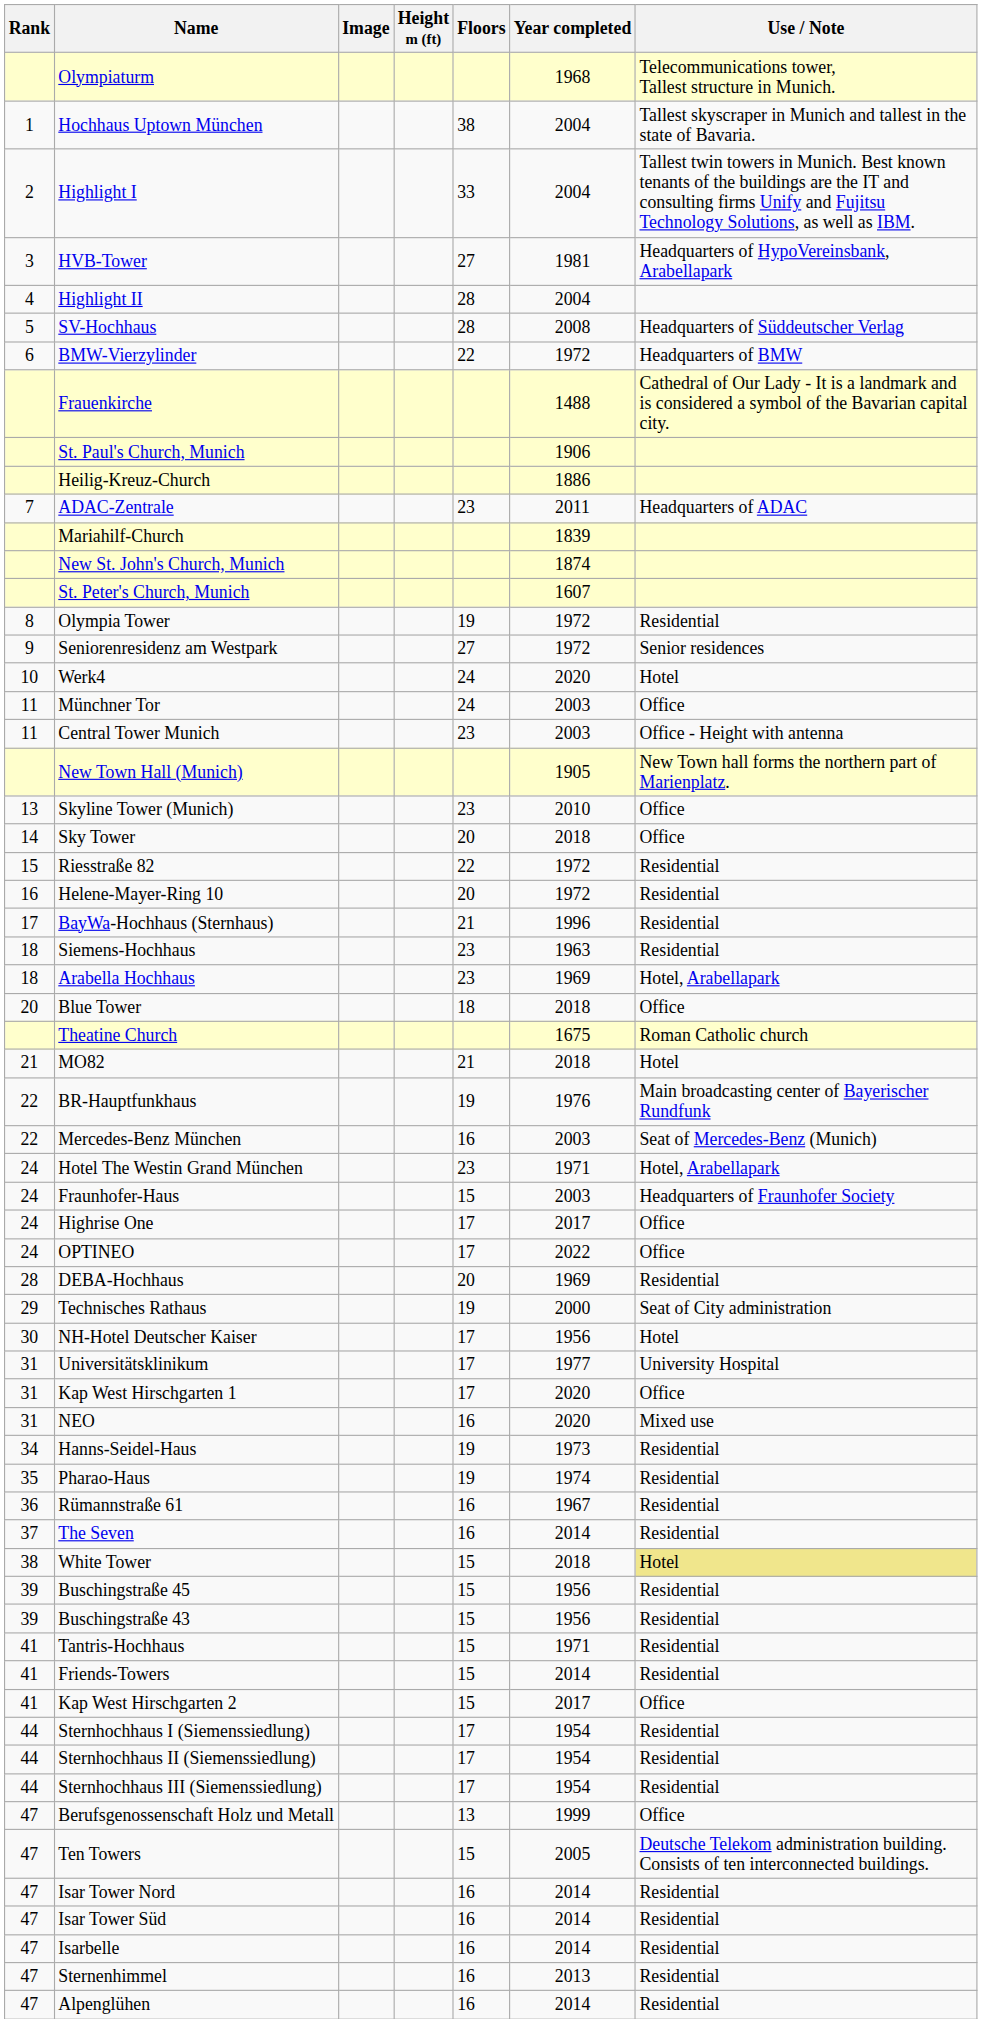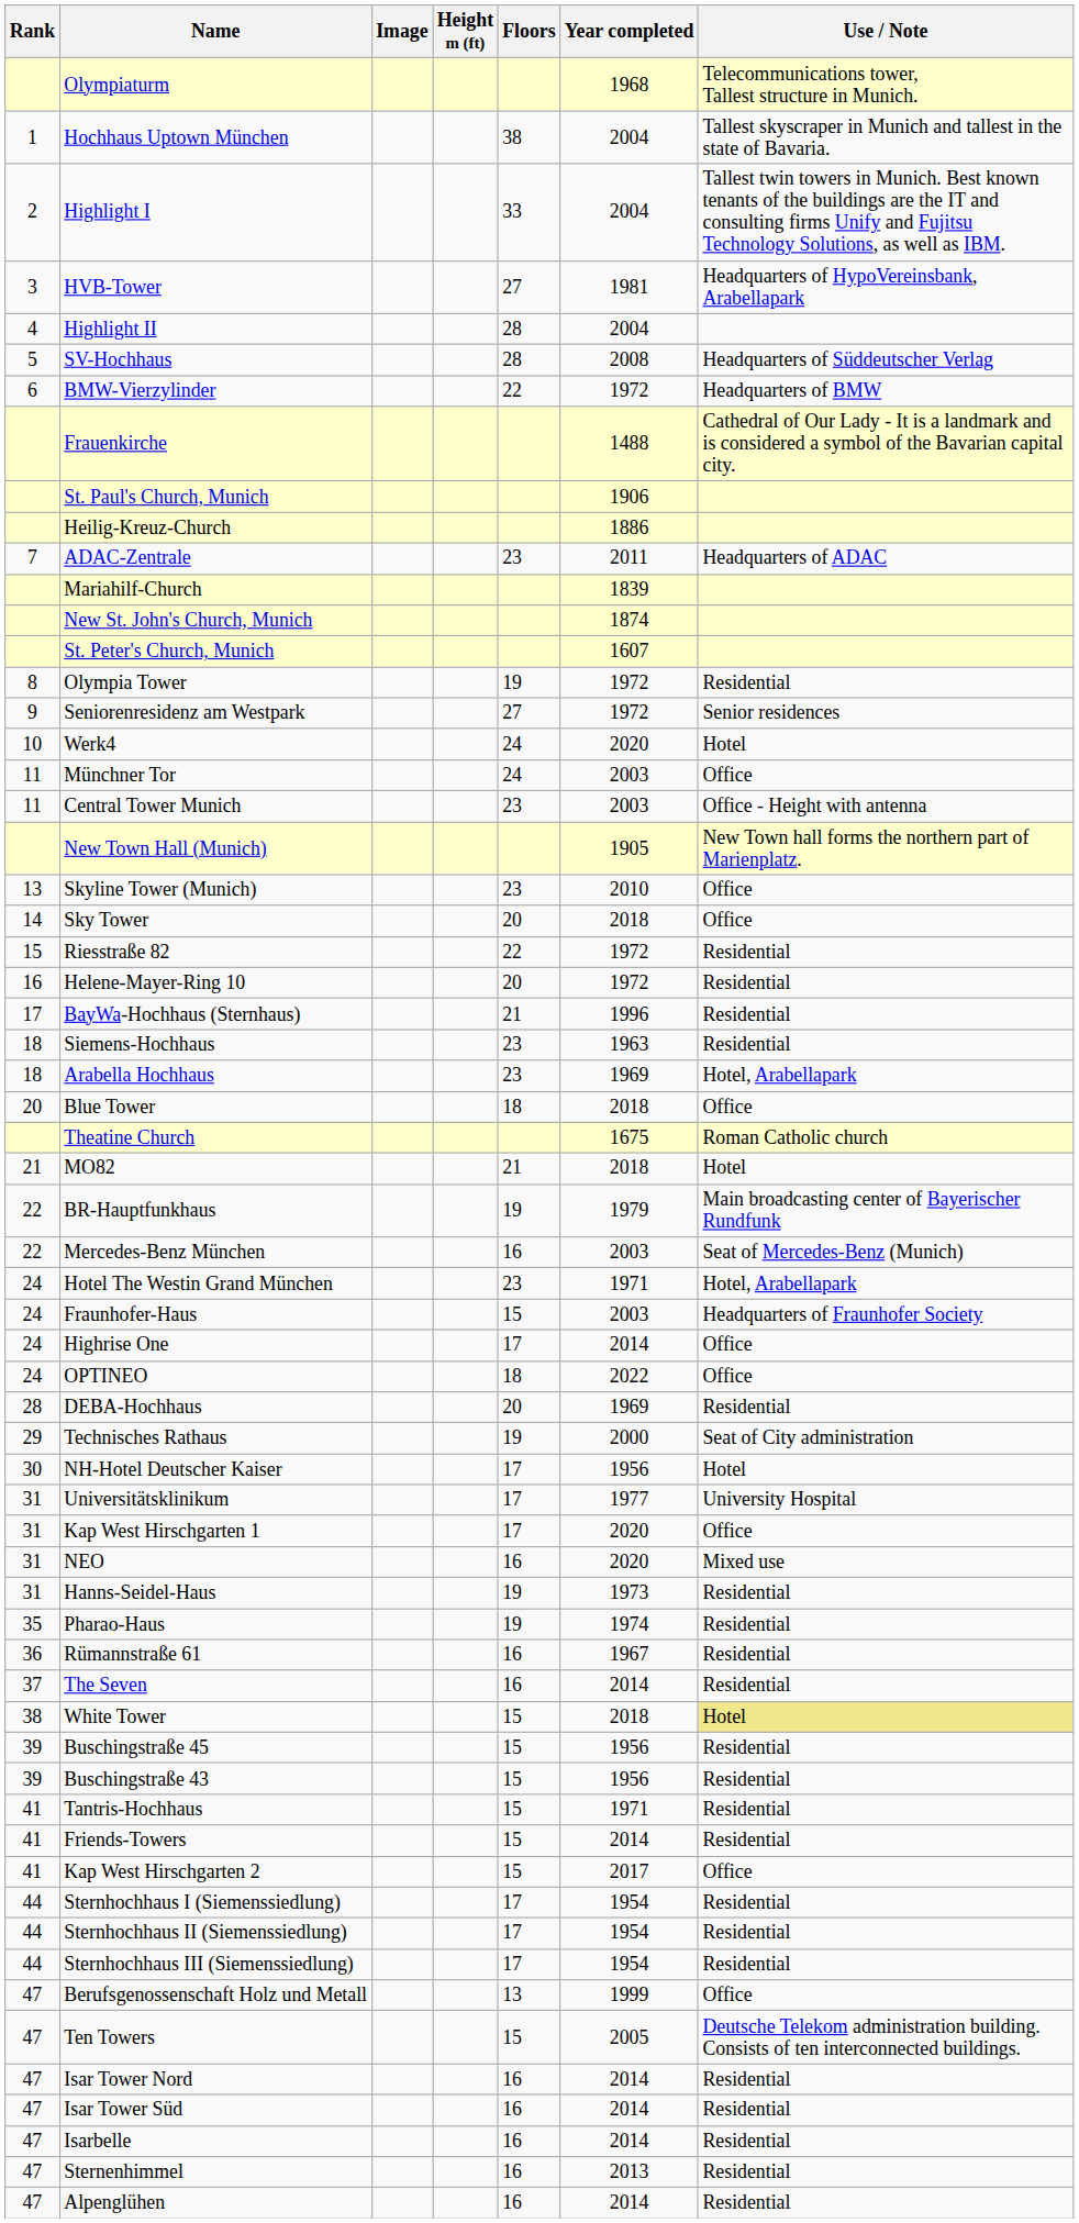 <table class="wikitable sortable">
 <tr>
 <th>Rank</th>
 <th>Name</th>
 <th class=unsortable>Image</th>
 <th>Height<br><small>m (ft)</small></th>
 <th>Floors</th>
 <th>Year completed</th>
 <th class=unsortable width=300>Use / Note</th>
 </tr>
 <tr style="background: #ffffcc">
 <td align="center"></td>
 <td><a href='#'>Olympiaturm</a></td>
 <td></td>
 <td align="center"></td>
 <td></td>
 <td align="center">1968</td>
 <td>Telecommunications tower,<br> Tallest structure in Munich.</td>
 </tr>
 <tr>
 <td align="center">1</td>
 <td><a href='#'>Hochhaus Uptown München</a></td>
 <td></td>
 <td align="center"></td>
 <td>38</td>
 <td align="center">2004</td>
 <td>Tallest skyscraper in Munich and tallest in the state of Bavaria.</td>
 </tr>
 <tr>
 <td align="center">2</td>
 <td><a href='#'>Highlight I</a></td>
 <td></td>
 <td align="center"></td>
 <td>33</td>
 <td align="center">2004</td>
 <td>Tallest twin towers in Munich. Best known tenants of the buildings are the IT and consulting firms <a href='#'>Unify</a> and <a href='#'>Fujitsu Technology Solutions</a>, as well as <a href='#'>IBM</a>.</td>
 </tr>
 <tr>
 <td align="center">3</td>
 <td><a href='#'>HVB-Tower</a></td>
 <td></td>
 <td align="center"></td>
 <td>27</td>
 <td align="center">1981</td>
 <td>Headquarters of <a href='#'>HypoVereinsbank</a>, <a href='#'>Arabellapark</a></td>
 </tr>
 <tr>
 <td align="center">4</td>
 <td><a href='#'>Highlight II</a></td>
 <td></td>
 <td align="center"></td>
 <td>28</td>
 <td align="center">2004</td>
 <td></td>
 </tr>
 <tr>
 <td align="center">5</td>
 <td><a href='#'>SV-Hochhaus</a></td>
 <td></td>
 <td align="center"></td>
 <td>28</td>
 <td align="center">2008</td>
 <td>Headquarters of <a href='#'>Süddeutscher Verlag</a></td>
 </tr>
 <tr>
 <td align="center">6</td>
 <td><a href='#'>BMW-Vierzylinder</a></td>
 <td></td>
 <td align="center"></td>
 <td>22</td>
 <td align="center">1972</td>
 <td>Headquarters of <a href='#'>BMW</a></td>
 </tr>
 <tr style="background: #ffffcc">
 <td align="center"></td>
 <td><a href='#'>Frauenkirche</a></td>
 <td></td>
 <td align="center"></td>
 <td></td>
 <td align="center">1488</td>
 <td>Cathedral of Our Lady - It is a landmark and is considered a symbol of the Bavarian capital city.</td>
 </tr>
 <tr style="background: #ffffcc">
 <td align="center"></td>
 <td><a href='#'>St. Paul's Church, Munich</a></td>
 <td></td>
 <td align="center"></td>
 <td></td>
 <td align="center">1906</td>
 <td></td>
 </tr>
 <tr style="background: #ffffcc">
 <td align="center"></td>
 <td>Heilig-Kreuz-Church</td>
 <td></td>
 <td align="center"></td>
 <td></td>
 <td align="center">1886</td>
 <td></td>
 </tr>
 <tr>
 <td align="center">7</td>
 <td><a href='#'>ADAC-Zentrale</a></td>
 <td></td>
 <td align="center"></td>
 <td>23</td>
 <td align="center">2011</td>
 <td>Headquarters of <a href='#'>ADAC</a></td>
 </tr>
 <tr style="background: #ffffcc">
 <td align="center"></td>
 <td>Mariahilf-Church</td>
 <td></td>
 <td align="center"></td>
 <td></td>
 <td align="center">1839</td>
 <td></td>
 </tr>
 <tr style="background: #ffffcc">
 <td align="center"></td>
 <td><a href='#'>New St. John's Church, Munich</a></td>
 <td></td>
 <td align="center"></td>
 <td></td>
 <td align="center">1874</td>
 <td></td>
 </tr>
 <tr style="background: #ffffcc">
 <td align="center"></td>
 <td><a href='#'>St. Peter's Church, Munich</a></td>
 <td></td>
 <td align="center"></td>
 <td></td>
 <td align="center">1607</td>
 <td></td>
 </tr>
 <tr>
 <td align="center">8</td>
 <td>Olympia Tower</td>
 <td></td>
 <td align="center"></td>
 <td>19</td>
 <td align="center">1972</td>
 <td>Residential</td>
 </tr>
 <tr>
 <td align="center">9</td>
 <td>Seniorenresidenz am Westpark</td>
 <td></td>
 <td align="center"></td>
 <td>27</td>
 <td align="center">1972</td>
 <td>Senior residences</td>
 </tr>
 <tr>
 <td align="center">10</td>
 <td>Werk4</td>
 <td></td>
 <td align="center"></td>
 <td>24</td>
 <td align="center">2020</td>
 <td>Hotel</td>
 </tr>
 <tr>
 <td align="center">11</td>
 <td>Münchner Tor</td>
 <td></td>
 <td align="center"></td>
 <td>24</td>
 <td align="center">2003</td>
 <td>Office</td>
 </tr>
 <tr>
 <td align="center">11</td>
 <td>Central Tower Munich</td>
 <td></td>
 <td align="center"></td>
 <td>23</td>
 <td align="center">2003</td>
 <td>Office - Height with antenna </td>
 </tr>
 <tr style="background: #ffffcc">
 <td align="center"></td>
 <td><a href='#'>New Town Hall (Munich)</a></td>
 <td></td>
 <td align="center"></td>
 <td></td>
 <td align="center">1905</td>
 <td>New Town hall forms the northern part of <a href='#'>Marienplatz</a>.</td>
 </tr>
 <tr>
 <td align="center">13</td>
 <td>Skyline Tower (Munich)</td>
 <td></td>
 <td align="center"></td>
 <td>23</td>
 <td align="center">2010</td>
 <td>Office</td>
 </tr>
 <tr>
 <td align="center">14</td>
 <td>Sky Tower</td>
 <td></td>
 <td align="center"></td>
 <td>20</td>
 <td align="center">2018</td>
 <td>Office</td>
 </tr>
 <tr>
 <td align="center">15</td>
 <td>Riesstraße 82</td>
 <td></td>
 <td align="center"></td>
 <td>22</td>
 <td align="center">1972</td>
 <td>Residential</td>
 </tr>
 <tr>
 <td align="center">16</td>
 <td>Helene-Mayer-Ring 10</td>
 <td></td>
 <td align="center"></td>
 <td>20</td>
 <td align="center">1972</td>
 <td>Residential</td>
 </tr>
 <tr>
 <td align="center">17</td>
 <td><a href='#'>BayWa</a>-Hochhaus (Sternhaus)</td>
 <td></td>
 <td align="center"></td>
 <td>21</td>
 <td align="center">1996</td>
 <td>Residential</td>
 </tr>
 <tr>
 <td align="center">18</td>
 <td>Siemens-Hochhaus</td>
 <td></td>
 <td align="center"></td>
 <td>23</td>
 <td align="center">1963</td>
 <td>Residential</td>
 </tr>
 <tr>
 <td align="center">18</td>
 <td><a href='#'>Arabella Hochhaus</a></td>
 <td></td>
 <td align="center"></td>
 <td>23</td>
 <td align="center">1969</td>
 <td>Hotel, <a href='#'>Arabellapark</a></td>
 </tr>
 <tr>
 <td align="center">20</td>
 <td>Blue Tower</td>
 <td></td>
 <td align="center"></td>
 <td>18</td>
 <td align="center">2018</td>
 <td>Office</td>
 </tr>
 <tr style="background: #ffffcc">
 <td align="center"></td>
 <td><a href='#'>Theatine Church</a></td>
 <td></td>
 <td align="center"></td>
 <td></td>
 <td align="center">1675</td>
 <td>Roman Catholic church</td>
 </tr>
 <tr>
 <td align="center">21</td>
 <td>MO82</td>
 <td></td>
 <td align="center"></td>
 <td>21</td>
 <td align="center">2018</td>
 <td>Hotel</td>
 </tr>
 <tr>
 <td align="center">22</td>
 <td>BR-Hauptfunkhaus</td>
 <td></td>
 <td align="center"></td>
 <td>19</td>
-<td align="center">1976</td>
+<td align="center">1979</td>
 <td>Main broadcasting center of <a href='#'>Bayerischer Rundfunk</a></td>
 </tr>
 <tr>
 <td align="center">22</td>
 <td>Mercedes-Benz München</td>
 <td></td>
 <td align="center"></td>
 <td>16</td>
 <td align="center">2003</td>
 <td>Seat of <a href='#'>Mercedes-Benz</a> (Munich)</td>
 </tr>
 <tr>
 <td align="center">24</td>
 <td>Hotel The Westin Grand München</td>
 <td></td>
 <td align="center"></td>
 <td>23</td>
 <td align="center">1971</td>
 <td>Hotel, <a href='#'>Arabellapark</a></td>
 </tr>
 <tr>
 <td align="center">24</td>
 <td>Fraunhofer-Haus</td>
 <td></td>
 <td align="center"></td>
 <td>15</td>
 <td align="center">2003</td>
 <td>Headquarters of <a href='#'>Fraunhofer Society</a></td>
 </tr>
 <tr>
 <td align="center">24</td>
 <td>Highrise One</td>
 <td></td>
 <td align="center"></td>
 <td>17</td>
-<td align="center">2017</td>
+<td align="center">2014</td>
 <td>Office</td>
 </tr>
 <tr>
 <td align="center">24</td>
 <td>OPTINEO</td>
 <td></td>
 <td align="center"></td>
-<td>17</td>
+<td>18</td>
 <td align="center">2022</td>
 <td>Office</td>
 </tr>
 <tr>
 <td align="center">28</td>
 <td>DEBA-Hochhaus</td>
 <td></td>
 <td align="center"></td>
 <td>20</td>
 <td align="center">1969</td>
 <td>Residential</td>
 </tr>
 <tr>
 <td align="center">29</td>
 <td>Technisches Rathaus</td>
 <td></td>
 <td align="center"></td>
 <td>19</td>
 <td align="center">2000</td>
 <td>Seat of City administration</td>
 </tr>
 <tr>
 <td align="center">30</td>
 <td>NH-Hotel Deutscher Kaiser</td>
 <td></td>
 <td align="center"></td>
 <td>17</td>
 <td align="center">1956</td>
 <td>Hotel</td>
 </tr>
 <tr>
 <td align="center">31</td>
 <td>Universitätsklinikum</td>
 <td></td>
 <td align="center"></td>
 <td>17</td>
 <td align="center">1977</td>
 <td>University Hospital</td>
 </tr>
 <tr>
 <td align="center">31</td>
 <td>Kap West Hirschgarten 1</td>
 <td></td>
 <td align="center"></td>
 <td>17</td>
 <td align="center">2020</td>
 <td>Office</td>
 </tr>
 <tr>
 <td align="center">31</td>
 <td>NEO</td>
 <td></td>
 <td align="center"></td>
 <td>16</td>
 <td align="center">2020</td>
 <td>Mixed use</td>
 </tr>
 <tr>
-<td align="center">34</td>
+<td align="center">31</td>
 <td>Hanns-Seidel-Haus</td>
 <td></td>
 <td align="center"></td>
 <td>19</td>
 <td align="center">1973</td>
 <td>Residential</td>
 </tr>
 <tr>
 <td align="center">35</td>
 <td>Pharao-Haus</td>
 <td></td>
 <td align="center"></td>
 <td>19</td>
 <td align="center">1974</td>
 <td>Residential</td>
 </tr>
 <tr>
 <td align="center">36</td>
 <td>Rümannstraße 61</td>
 <td></td>
 <td align="center"></td>
 <td>16</td>
 <td align="center">1967</td>
 <td>Residential</td>
 </tr>
 <tr>
 <td align="center">37</td>
 <td><a href='#'> The Seven</a></td>
 <td></td>
 <td align="center"></td>
 <td>16</td>
 <td align="center">2014</td>
 <td>Residential</td>
 </tr>
 <tr>
 <td align="center">38</td>
 <td>White Tower</td>
 <td></td>
 <td align="center"></td>
 <td>15</td>
 <td align="center">2018</td>
 <td style="background: khaki;">Hotel</td>
 </tr>
 <tr>
 <td align="center">39</td>
 <td>Buschingstraße 45</td>
 <td></td>
 <td align="center"></td>
 <td>15</td>
 <td align="center">1956</td>
 <td>Residential</td>
 </tr>
 <tr>
 <td align="center">39</td>
 <td>Buschingstraße 43</td>
 <td></td>
 <td align="center"></td>
 <td>15</td>
 <td align="center">1956</td>
 <td>Residential</td>
 </tr>
 <tr>
 <td align="center">41</td>
 <td>Tantris-Hochhaus</td>
 <td></td>
 <td align="center"></td>
 <td>15</td>
 <td align="center">1971</td>
 <td>Residential</td>
 </tr>
 <tr>
 <td align="center">41</td>
 <td>Friends-Towers</td>
 <td></td>
 <td align="center"></td>
 <td>15</td>
 <td align="center">2014</td>
 <td>Residential</td>
 </tr>
 <tr>
 <td align="center">41</td>
 <td>Kap West Hirschgarten 2</td>
 <td></td>
 <td align="center"></td>
 <td>15</td>
 <td align="center">2017</td>
 <td>Office</td>
 </tr>
 <tr>
 <td align="center">44</td>
 <td>Sternhochhaus I (Siemenssiedlung)</td>
 <td></td>
 <td align="center"></td>
 <td>17</td>
 <td align="center">1954</td>
 <td>Residential</td>
 </tr>
 <tr>
 <td align="center">44</td>
 <td>Sternhochhaus II (Siemenssiedlung)</td>
 <td></td>
 <td align="center"></td>
 <td>17</td>
 <td align="center">1954</td>
 <td>Residential</td>
 </tr>
 <tr>
 <td align="center">44</td>
 <td>Sternhochhaus III (Siemenssiedlung)</td>
 <td></td>
 <td align="center"></td>
 <td>17</td>
 <td align="center">1954</td>
 <td>Residential</td>
 </tr>
 <tr>
 <td align="center">47</td>
 <td>Berufsgenossenschaft Holz und Metall</td>
 <td></td>
 <td align="center"></td>
 <td>13</td>
 <td align="center">1999</td>
 <td>Office</td>
 </tr>
 <tr>
 <td align="center">47</td>
 <td>Ten Towers</td>
 <td></td>
 <td align="center"></td>
 <td>15</td>
 <td align="center">2005</td>
 <td><a href='#'>Deutsche Telekom</a> administration building. Consists of ten interconnected buildings.</td>
 </tr>
 <tr>
 <td align="center">47</td>
 <td>Isar Tower Nord</td>
 <td></td>
 <td align="center"></td>
 <td>16</td>
 <td align="center">2014</td>
 <td>Residential</td>
 </tr>
 <tr>
 <td align="center">47</td>
 <td>Isar Tower Süd</td>
 <td></td>
 <td align="center"></td>
 <td>16</td>
 <td align="center">2014</td>
 <td>Residential</td>
 </tr>
 <tr>
 <td align="center">47</td>
 <td>Isarbelle</td>
 <td></td>
 <td align="center"></td>
 <td>16</td>
 <td align="center">2014</td>
 <td>Residential</td>
 </tr>
 <tr>
 <td align="center">47</td>
 <td>Sternenhimmel</td>
 <td></td>
 <td align="center"></td>
 <td>16</td>
 <td align="center">2013</td>
 <td>Residential</td>
 </tr>
 <tr>
 <td align="center">47</td>
 <td>Alpenglühen</td>
 <td></td>
 <td align="center"></td>
 <td>16</td>
 <td align="center">2014</td>
 <td>Residential</td>
 </tr>
 </table>
